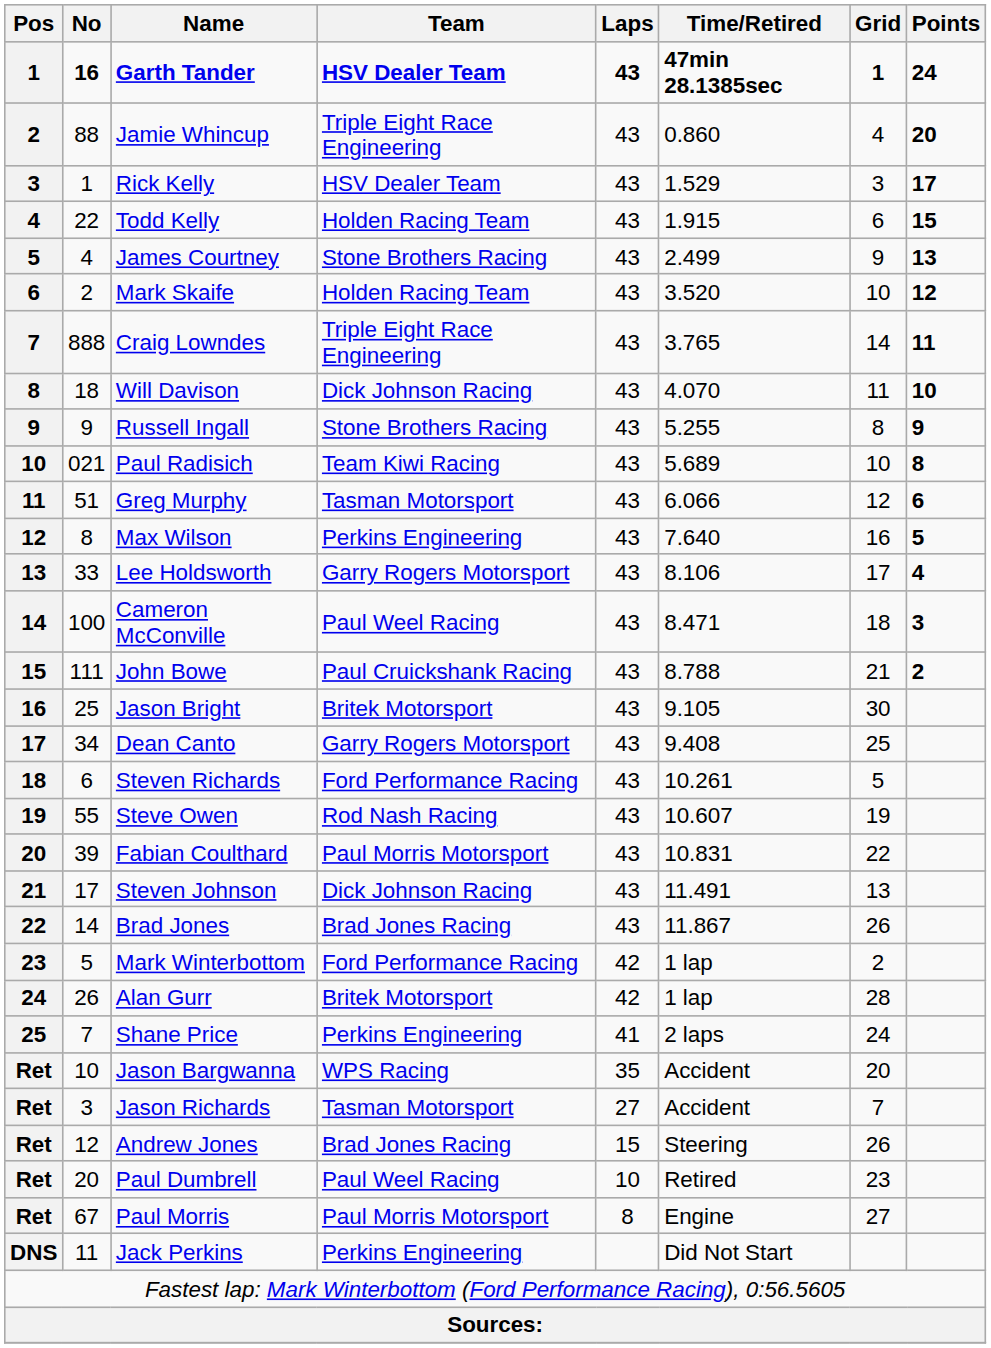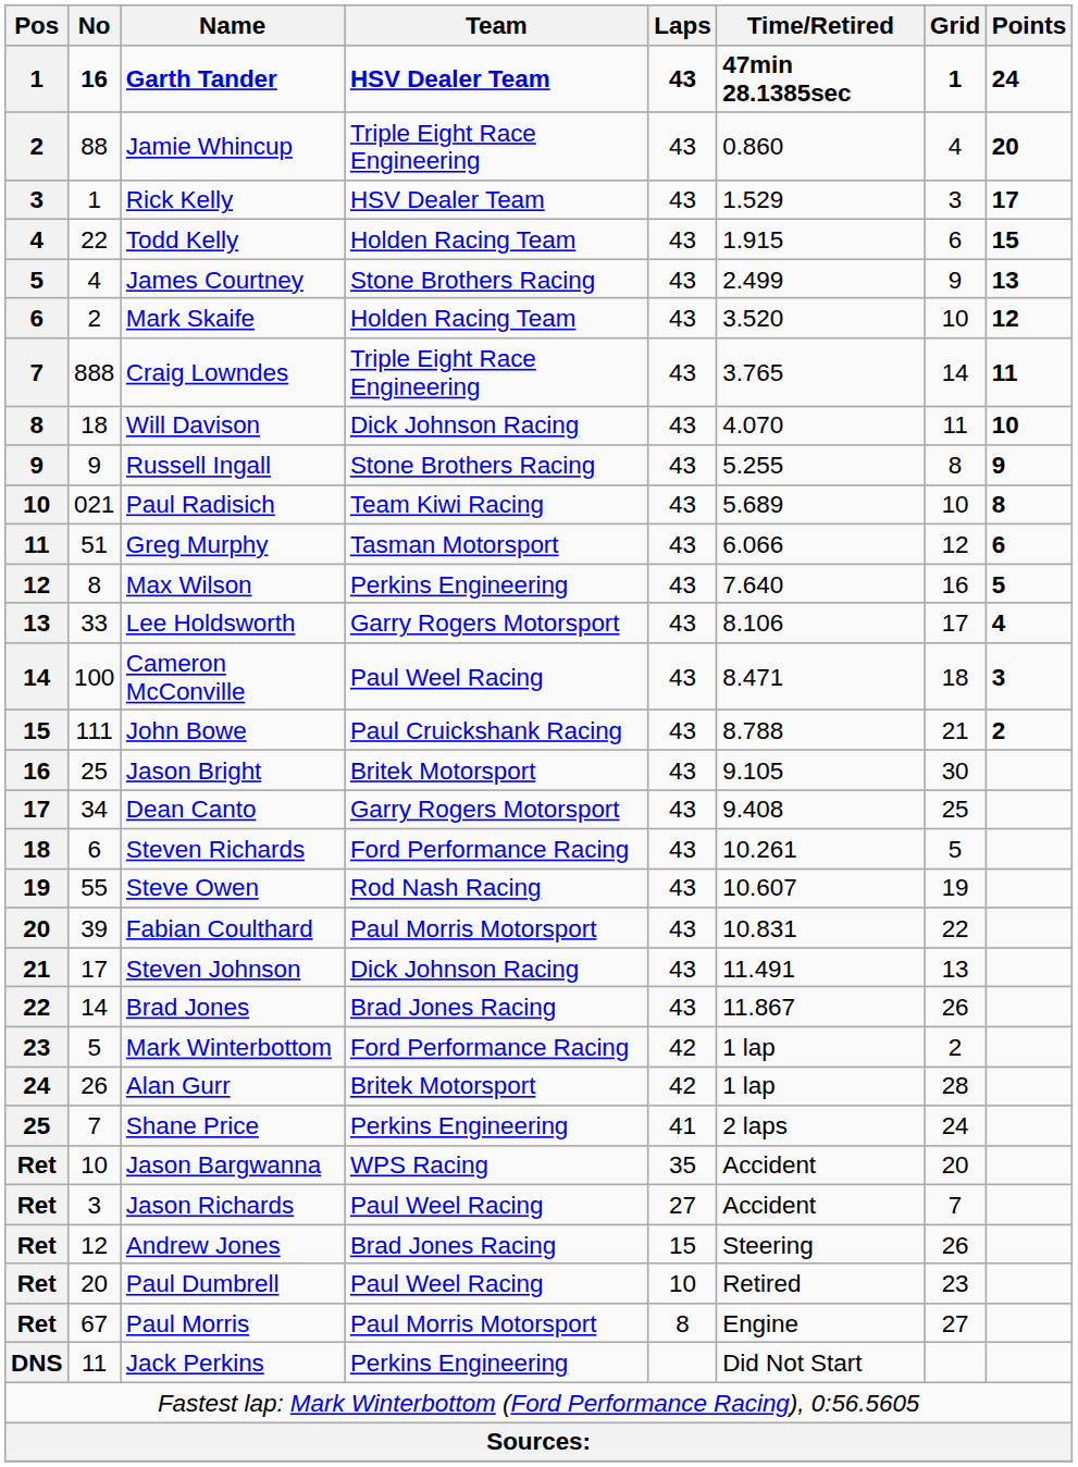 <table class="wikitable" style="font-size: 87%;">
 <tr>
 <th>Pos</th>
 <th>No</th>
 <th>Name</th>
 <th>Team</th>
 <th>Laps</th>
 <th>Time/Retired</th>
 <th>Grid</th>
 <th>Points</th>
 </tr>
 <tr>
 <th>1</th>
 <td align="center"><strong>16</strong></td>
 <td><strong> <a href='#'>Garth Tander</a></strong></td>
 <td><strong><a href='#'>HSV Dealer Team</a></strong></td>
 <td align="center"><strong>43</strong></td>
 <td><strong>47min 28.1385sec</strong></td>
 <td align="center"><strong>1</strong></td>
 <td><strong>24</strong></td>
 </tr>
 <tr>
 <th>2</th>
 <td align="center">88</td>
 <td> <a href='#'>Jamie Whincup</a></td>
 <td><a href='#'>Triple Eight Race Engineering</a></td>
 <td align="center">43</td>
 <td> 0.860</td>
 <td align="center">4</td>
 <td><strong>20</strong></td>
 </tr>
 <tr>
 <th>3</th>
 <td align="center">1</td>
 <td> <a href='#'>Rick Kelly</a></td>
 <td><a href='#'>HSV Dealer Team</a></td>
 <td align="center">43</td>
 <td> 1.529</td>
 <td align="center">3</td>
 <td><strong>17</strong></td>
 </tr>
 <tr>
 <th>4</th>
 <td align="center">22</td>
 <td> <a href='#'>Todd Kelly</a></td>
 <td><a href='#'>Holden Racing Team</a></td>
 <td align="center">43</td>
 <td> 1.915</td>
 <td align="center">6</td>
 <td><strong>15</strong></td>
 </tr>
 <tr>
 <th>5</th>
 <td align="center">4</td>
 <td> <a href='#'>James Courtney</a></td>
 <td><a href='#'>Stone Brothers Racing</a></td>
 <td align="center">43</td>
 <td> 2.499</td>
 <td align="center">9</td>
 <td><strong>13</strong></td>
 </tr>
 <tr>
 <th>6</th>
 <td align="center">2</td>
 <td> <a href='#'>Mark Skaife</a></td>
 <td><a href='#'>Holden Racing Team</a></td>
 <td align="center">43</td>
 <td> 3.520</td>
 <td align="center">10</td>
 <td><strong>12</strong></td>
 </tr>
 <tr>
 <th>7</th>
 <td align="center">888</td>
 <td> <a href='#'>Craig Lowndes</a></td>
 <td><a href='#'>Triple Eight Race Engineering</a></td>
 <td align="center">43</td>
 <td> 3.765</td>
 <td align="center">14</td>
 <td><strong>11</strong></td>
 </tr>
 <tr>
 <th>8</th>
 <td align="center">18</td>
 <td> <a href='#'>Will Davison</a></td>
 <td><a href='#'>Dick Johnson Racing</a></td>
 <td align="center">43</td>
 <td> 4.070</td>
 <td align="center">11</td>
 <td><strong>10</strong></td>
 </tr>
 <tr>
 <th>9</th>
 <td align="center">9</td>
 <td> <a href='#'>Russell Ingall</a></td>
 <td><a href='#'>Stone Brothers Racing</a></td>
 <td align="center">43</td>
 <td> 5.255</td>
 <td align="center">8</td>
 <td><strong>9</strong></td>
 </tr>
 <tr>
 <th>10</th>
 <td align="center">021</td>
 <td> <a href='#'>Paul Radisich</a></td>
 <td><a href='#'>Team Kiwi Racing</a></td>
 <td align="center">43</td>
 <td> 5.689</td>
 <td align="center">10</td>
 <td><strong>8</strong></td>
 </tr>
 <tr>
 <th>11</th>
 <td align="center">51</td>
 <td> <a href='#'>Greg Murphy</a></td>
 <td><a href='#'>Tasman Motorsport</a></td>
 <td align="center">43</td>
 <td> 6.066</td>
 <td align="center">12</td>
 <td><strong>6</strong></td>
 </tr>
 <tr>
 <th>12</th>
 <td align="center">8</td>
 <td> <a href='#'>Max Wilson</a></td>
 <td><a href='#'>Perkins Engineering</a></td>
 <td align="center">43</td>
 <td> 7.640</td>
 <td align="center">16</td>
 <td><strong>5</strong></td>
 </tr>
 <tr>
 <th>13</th>
 <td align="center">33</td>
 <td> <a href='#'>Lee Holdsworth</a></td>
 <td><a href='#'>Garry Rogers Motorsport</a></td>
 <td align="center">43</td>
 <td> 8.106</td>
 <td align="center">17</td>
 <td><strong>4</strong></td>
 </tr>
 <tr>
 <th>14</th>
 <td align="center">100</td>
 <td> <a href='#'>Cameron McConville</a></td>
 <td><a href='#'>Paul Weel Racing</a></td>
 <td align="center">43</td>
 <td> 8.471</td>
 <td align="center">18</td>
 <td><strong>3</strong></td>
 </tr>
 <tr>
 <th>15</th>
 <td align="center">111</td>
 <td> <a href='#'>John Bowe</a></td>
 <td><a href='#'>Paul Cruickshank Racing</a></td>
 <td align="center">43</td>
 <td> 8.788</td>
 <td align="center">21</td>
 <td><strong>2</strong></td>
 </tr>
 <tr>
 <th>16</th>
 <td align="center">25</td>
 <td> <a href='#'>Jason Bright</a></td>
 <td><a href='#'>Britek Motorsport</a></td>
 <td align="center">43</td>
 <td> 9.105</td>
 <td align="center">30</td>
 <td></td>
 </tr>
 <tr>
 <th>17</th>
 <td align="center">34</td>
 <td> <a href='#'>Dean Canto</a></td>
 <td><a href='#'>Garry Rogers Motorsport</a></td>
 <td align="center">43</td>
 <td> 9.408</td>
 <td align="center">25</td>
 <td></td>
 </tr>
 <tr>
 <th>18</th>
 <td align="center">6</td>
 <td> <a href='#'>Steven Richards</a></td>
 <td><a href='#'>Ford Performance Racing</a></td>
 <td align="center">43</td>
 <td> 10.261</td>
 <td align="center">5</td>
 <td></td>
 </tr>
 <tr>
 <th>19</th>
 <td align="center">55</td>
 <td> <a href='#'>Steve Owen</a></td>
 <td><a href='#'>Rod Nash Racing</a></td>
 <td align="center">43</td>
 <td> 10.607</td>
 <td align="center">19</td>
 <td></td>
 </tr>
 <tr>
 <th>20</th>
 <td align="center">39</td>
 <td> <a href='#'>Fabian Coulthard</a></td>
 <td><a href='#'>Paul Morris Motorsport</a></td>
 <td align="center">43</td>
 <td> 10.831</td>
 <td align="center">22</td>
 <td></td>
 </tr>
 <tr>
 <th>21</th>
 <td align="center">17</td>
 <td> <a href='#'>Steven Johnson</a></td>
 <td><a href='#'>Dick Johnson Racing</a></td>
 <td align="center">43</td>
 <td> 11.491</td>
 <td align="center">13</td>
 <td></td>
 </tr>
 <tr>
 <th>22</th>
 <td align="center">14</td>
 <td> <a href='#'>Brad Jones</a></td>
 <td><a href='#'>Brad Jones Racing</a></td>
 <td align="center">43</td>
 <td> 11.867</td>
 <td align="center">26</td>
 <td></td>
 </tr>
 <tr>
 <th>23</th>
 <td align="center">5</td>
 <td> <a href='#'>Mark Winterbottom</a></td>
 <td><a href='#'>Ford Performance Racing</a></td>
 <td align="center">42</td>
 <td> 1 lap</td>
 <td align="center">2</td>
 <td></td>
 </tr>
 <tr>
 <th>24</th>
 <td align="center">26</td>
 <td> <a href='#'>Alan Gurr</a></td>
 <td><a href='#'>Britek Motorsport</a></td>
 <td align="center">42</td>
 <td> 1 lap</td>
 <td align="center">28</td>
 <td></td>
 </tr>
 <tr>
 <th>25</th>
 <td align="center">7</td>
 <td> <a href='#'>Shane Price</a></td>
 <td><a href='#'>Perkins Engineering</a></td>
 <td align="center">41</td>
 <td> 2 laps</td>
 <td align="center">24</td>
 <td></td>
 </tr>
 <tr>
 <th>Ret</th>
 <td align="center">10</td>
 <td> <a href='#'>Jason Bargwanna</a></td>
 <td><a href='#'>WPS Racing</a></td>
 <td align="center">35</td>
 <td>Accident</td>
 <td align="center">20</td>
 <td></td>
 </tr>
 <tr>
 <th>Ret</th>
 <td align="center">3</td>
 <td> <a href='#'>Jason Richards</a></td>
-<td><a href='#'>Tasman Motorsport</a></td>
+<td><a href='#'>Paul Weel Racing</a></td>
 <td align="center">27</td>
 <td>Accident</td>
 <td align="center">7</td>
 <td></td>
 </tr>
 <tr>
 <th>Ret</th>
 <td align="center">12</td>
 <td> <a href='#'>Andrew Jones</a></td>
 <td><a href='#'>Brad Jones Racing</a></td>
 <td align="center">15</td>
 <td>Steering</td>
 <td align="center">26</td>
 <td></td>
 </tr>
 <tr>
 <th>Ret</th>
 <td align="center">20</td>
 <td> <a href='#'>Paul Dumbrell</a></td>
 <td><a href='#'>Paul Weel Racing</a></td>
 <td align="center">10</td>
 <td>Retired</td>
 <td align="center">23</td>
 <td></td>
 </tr>
 <tr>
 <th>Ret</th>
 <td align="center">67</td>
 <td> <a href='#'>Paul Morris</a></td>
 <td><a href='#'>Paul Morris Motorsport</a></td>
 <td align="center">8</td>
 <td>Engine</td>
 <td align="center">27</td>
 <td></td>
 </tr>
 <tr>
 <th>DNS</th>
 <td align="center">11</td>
 <td> <a href='#'>Jack Perkins</a></td>
 <td><a href='#'>Perkins Engineering</a></td>
 <td></td>
 <td>Did Not Start</td>
 <td></td>
 <td></td>
 </tr>
 <tr>
 <td colspan="8" align="center"><em>Fastest lap: <a href='#'>Mark Winterbottom</a> (<a href='#'>Ford Performance Racing</a>), 0:56.5605</em></td>
 </tr>
 <tr>
 <th colspan="8">Sources: </th>
 </tr>
 <tr>
 </tr>
 </table>
